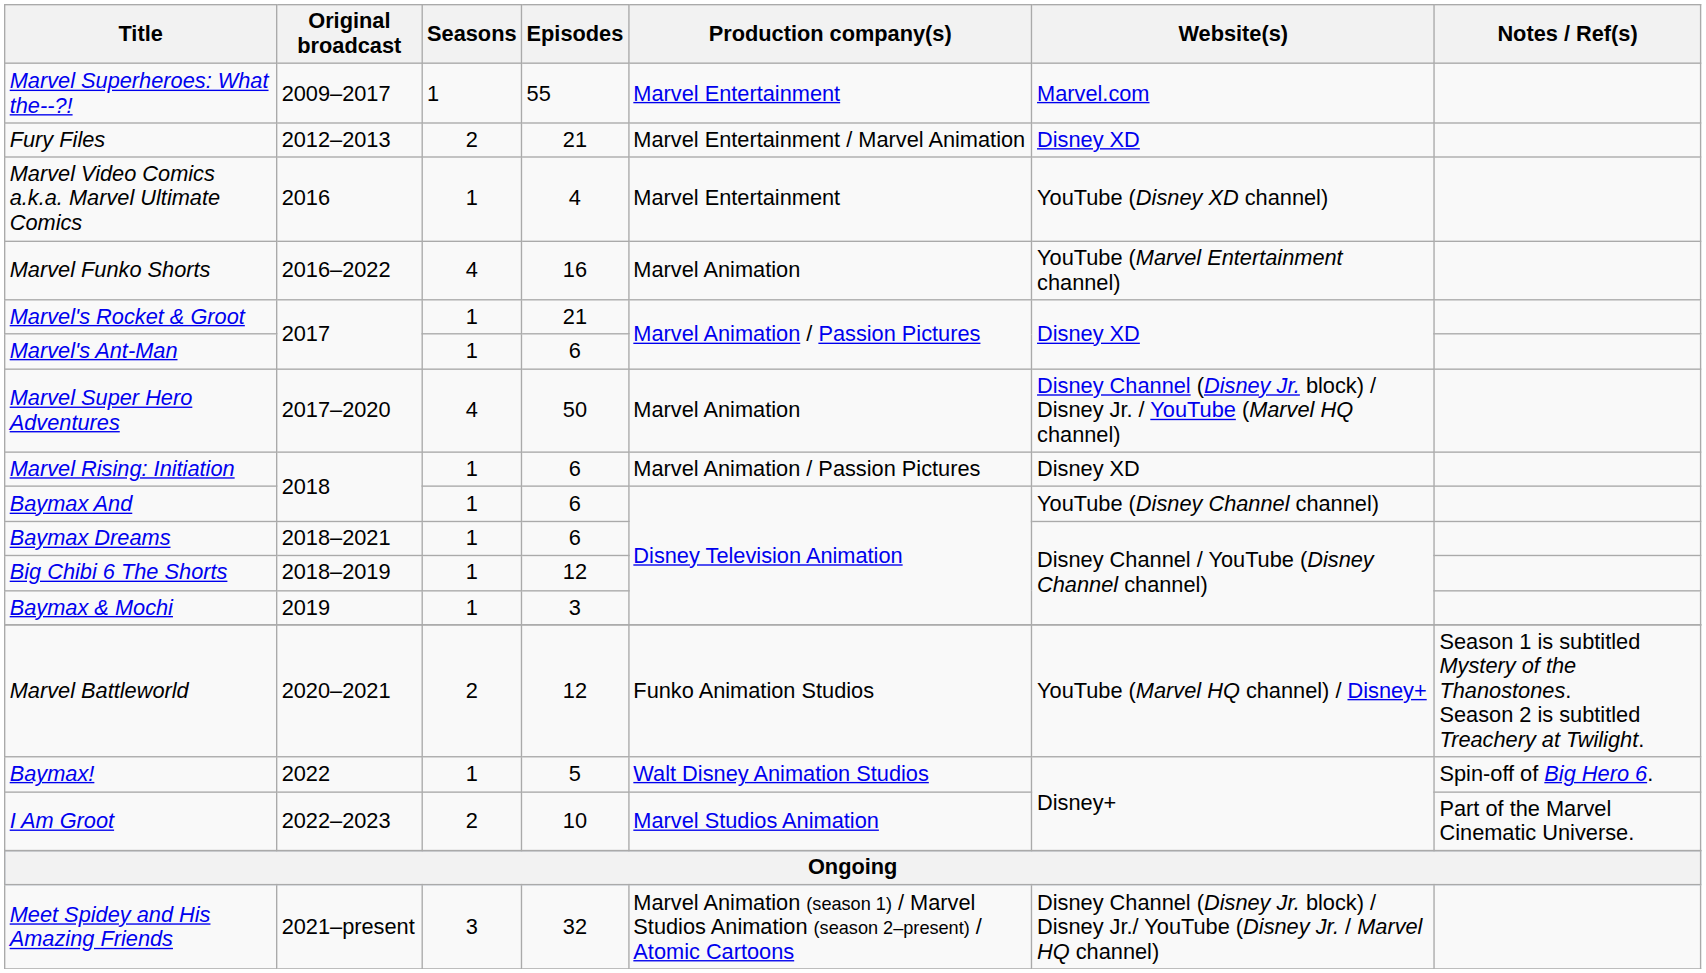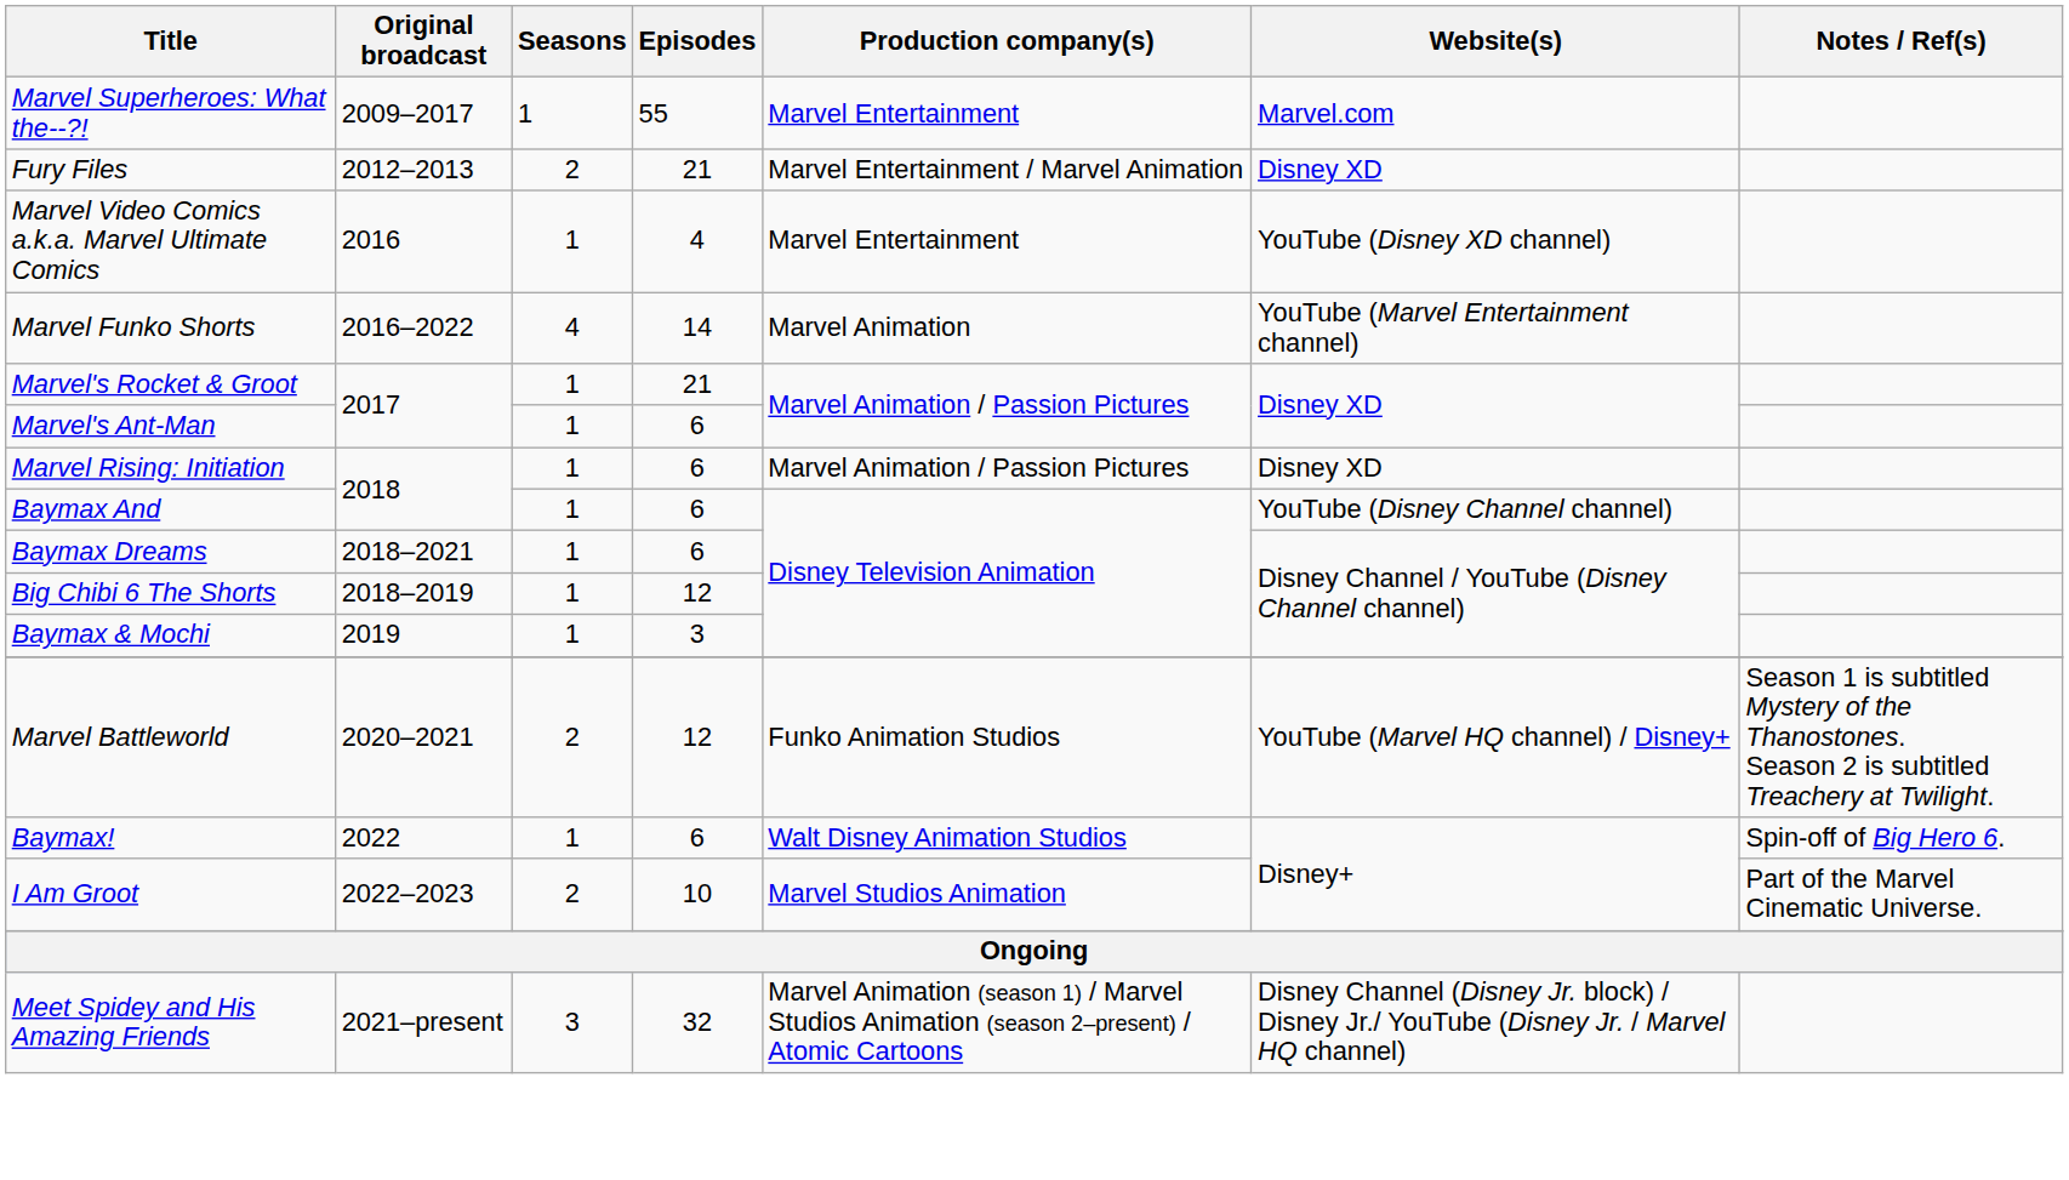 <table class="wikitable plainrowheaders" style="text-align: left">
 <tr>
 <th>Title</th>
 <th>Original broadcast</th>
 <th>Seasons</th>
 <th>Episodes</th>
 <th>Production company(s)</th>
 <th>Website(s)</th>
 <th>Notes / Ref(s)</th>
 </tr>
 <tr>
 <td><em><a href='#'>Marvel Superheroes: What the--?!</a></em></td>
 <td>2009–2017</td>
 <td>1</td>
 <td>55</td>
 <td><a href='#'>Marvel Entertainment</a></td>
 <td><a href='#'>Marvel.com</a></td>
 <td></td>
 </tr>
 <tr>
 <td><em>Fury Files</em></td>
 <td>2012–2013</td>
 <td align="center">2</td>
 <td align="center">21</td>
 <td>Marvel Entertainment / Marvel Animation</td>
 <td><a href='#'>Disney XD</a></td>
 <td></td>
 </tr>
 <tr>
 <td><em>Marvel Video Comics a.k.a. Marvel Ultimate Comics</em></td>
 <td>2016</td>
 <td align="center">1</td>
 <td align="center">4</td>
 <td>Marvel Entertainment</td>
 <td>YouTube (<em>Disney XD</em> channel)</td>
 <td></td>
 </tr>
 <tr>
 <td><em>Marvel Funko Shorts</em></td>
 <td>2016–2022</td>
 <td align="center">4</td>
-<td align="center">16</td>
+<td align="center">14</td>
 <td>Marvel Animation</td>
 <td>YouTube (<em>Marvel Entertainment</em> channel)</td>
 <td></td>
 </tr>
 <tr>
 <td><em><a href='#'>Marvel's Rocket & Groot</a></em></td>
 <td rowspan="2">2017</td>
 <td align="center">1</td>
 <td align="center">21</td>
 <td rowspan="2"><a href='#'>Marvel Animation</a> / <a href='#'>Passion Pictures</a></td>
 <td rowspan="2"><a href='#'>Disney XD</a></td>
 <td></td>
 </tr>
 <tr>
 <td><em><a href='#'>Marvel's Ant-Man</a></em></td>
 <td align="center">1</td>
 <td align="center">6</td>
-<td></td>
-</tr>
-<tr>
-<td><em><a href='#'>Marvel Super Hero Adventures</a></em></td>
-<td>2017–2020</td>
-<td align="center">4</td>
-<td align="center">50</td>
-<td>Marvel Animation</td>
-<td><a href='#'>Disney Channel</a> (<em><a href='#'>Disney Jr.</a></em> block) / Disney Jr. / <a href='#'>YouTube</a> (<em>Marvel HQ</em> channel)</td>
 <td></td>
 </tr>
 <tr>
 <td><em><a href='#'>Marvel Rising: Initiation</a></em></td>
 <td rowspan="2">2018</td>
 <td align="center">1</td>
 <td align="center">6</td>
 <td>Marvel Animation / Passion Pictures</td>
 <td>Disney XD</td>
 <td></td>
 </tr>
 <tr>
 <td><em><a href='#'>Baymax And</a></em></td>
 <td align="center">1</td>
 <td align="center">6</td>
 <td rowspan="4"><a href='#'>Disney Television Animation</a></td>
 <td>YouTube (<em>Disney Channel</em> channel)</td>
 <td></td>
 </tr>
 <tr>
 <td><em><a href='#'>Baymax Dreams</a></em></td>
 <td>2018–2021</td>
 <td align="center">1</td>
 <td align="center">6</td>
 <td rowspan="3">Disney Channel / YouTube (<em>Disney Channel</em> channel)</td>
 <td></td>
 </tr>
 <tr>
 <td><em><a href='#'>Big Chibi 6 The Shorts</a></em></td>
 <td>2018–2019</td>
 <td align="center">1</td>
 <td align="center">12</td>
 <td></td>
 </tr>
 <tr>
 <td><em><a href='#'>Baymax & Mochi</a></em></td>
 <td>2019</td>
 <td align="center">1</td>
 <td align="center">3</td>
 <td></td>
 </tr>
 <tr style="background:#b0c4de;">
 </tr>
 <tr>
 <td><em>Marvel Battleworld</em></td>
 <td>2020–2021</td>
 <td align="center">2</td>
 <td align="center">12</td>
 <td>Funko Animation Studios</td>
 <td>YouTube (<em>Marvel HQ</em> channel) / <a href='#'>Disney+</a></td>
 <td>Season 1 is subtitled <em>Mystery of the Thanostones</em>.<br>Season 2 is subtitled <em>Treachery at Twilight</em>.</td>
 </tr>
 <tr>
 <td><em><a href='#'>Baymax!</a></em></td>
 <td>2022</td>
 <td align="center">1</td>
-<td align="center">5</td>
+<td align="center">6</td>
 <td><a href='#'>Walt Disney Animation Studios</a></td>
 <td rowspan="2">Disney+</td>
 <td>Spin-off of <em><a href='#'>Big Hero 6</a></em>.</td>
 </tr>
 <tr>
 <td><em><a href='#'>I Am Groot</a></em></td>
 <td>2022–2023</td>
 <td align="center">2</td>
 <td align="center">10</td>
 <td><a href='#'>Marvel Studios Animation</a></td>
 <td>Part of the Marvel Cinematic Universe.</td>
 </tr>
 <tr>
 </tr>
 <tr style="background:#b0c4de;">
 <th colspan="7">Ongoing</th>
 </tr>
 <tr>
 <td><em><a href='#'>Meet Spidey and His Amazing Friends</a></em></td>
 <td>2021–present</td>
 <td align="center">3</td>
 <td align="center">32</td>
 <td>Marvel Animation <small>(season 1)</small> / Marvel Studios Animation <small>(season 2–present)</small> / <a href='#'>Atomic Cartoons</a></td>
 <td>Disney Channel (<em>Disney Jr.</em> block) / Disney Jr./ YouTube (<em>Disney Jr.</em> / <em>Marvel HQ</em> channel)</td>
 <td></td>
 </tr>
 </table>
